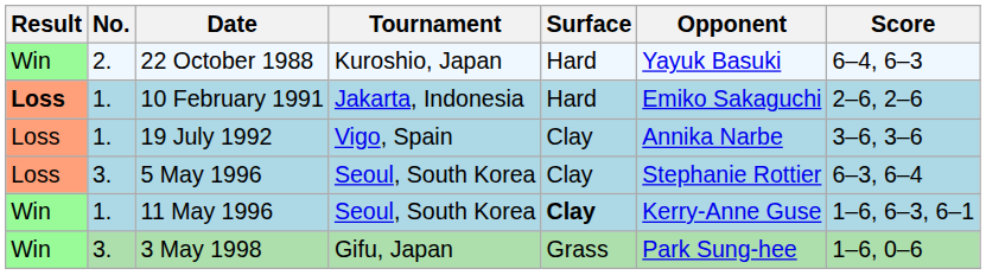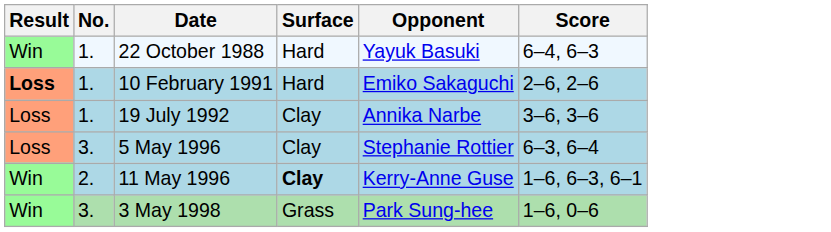 <table class="sortable wikitable" style=font-size:97%>
 <tr>
 <th>Result</th>
 <th>No.</th>
 <th>Date</th>
-<th>Tournament</th>
 <th>Surface</th>
 <th>Opponent</th>
 <th>Score</th>
 </tr>
 <tr bgcolor=f0f8ff>
 <td style="background:#98fb98;">Win</td>
-<td>2.</td>
+<td>1.</td>
 <td>22 October 1988</td>
-<td>Kuroshio, Japan</td>
 <td>Hard</td>
 <td> <a href='#'>Yayuk Basuki</a></td>
 <td>6–4, 6–3</td>
 </tr>
 <tr style="background:lightblue;">
 <td style="background:#ffa07a;"><strong>Loss</strong></td>
 <td>1.</td>
 <td>10 February 1991</td>
-<td><a href='#'>Jakarta</a>, Indonesia</td>
 <td>Hard</td>
 <td> <a href='#'>Emiko Sakaguchi</a></td>
 <td>2–6, 2–6</td>
 </tr>
 <tr style="background:lightblue;">
 <td style="background:#ffa07a;">Loss</td>
 <td>1.</td>
 <td>19 July 1992</td>
-<td><a href='#'>Vigo</a>, Spain</td>
 <td>Clay</td>
 <td> <a href='#'>Annika Narbe</a></td>
 <td>3–6, 3–6</td>
 </tr>
 <tr style="background:lightblue;">
 <td style="background:#ffa07a;">Loss</td>
 <td>3.</td>
 <td>5 May 1996</td>
-<td><a href='#'>Seoul</a>, South Korea</td>
 <td>Clay</td>
 <td> <a href='#'>Stephanie Rottier</a></td>
 <td>6–3, 6–4</td>
 </tr>
 <tr style="background:lightblue;">
 <td style="background:#98fb98;">Win</td>
-<td>1.</td>
+<td>2.</td>
 <td>11 May 1996</td>
-<td><a href='#'>Seoul</a>, South Korea</td>
 <td><strong>Clay</strong></td>
 <td> <a href='#'>Kerry-Anne Guse</a></td>
 <td>1–6, 6–3, 6–1</td>
 </tr>
 <tr style="background:#addfad;">
 <td style="background:#98fb98;">Win</td>
 <td>3.</td>
 <td>3 May 1998</td>
-<td>Gifu, Japan</td>
 <td>Grass</td>
 <td> <a href='#'>Park Sung-hee</a></td>
 <td>1–6, 0–6</td>
 </tr>
 </table>
